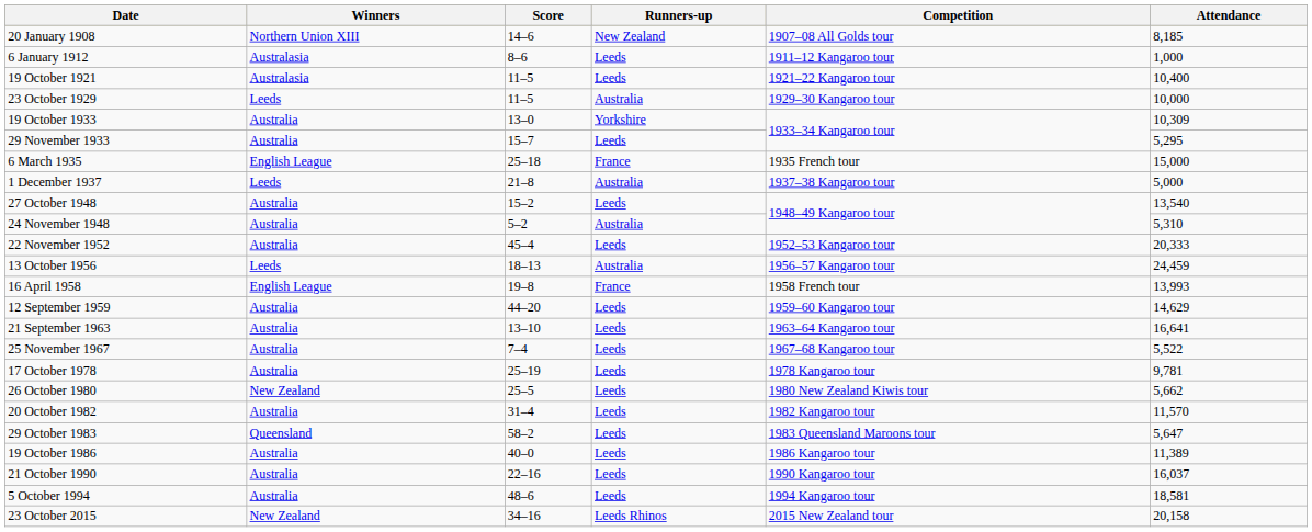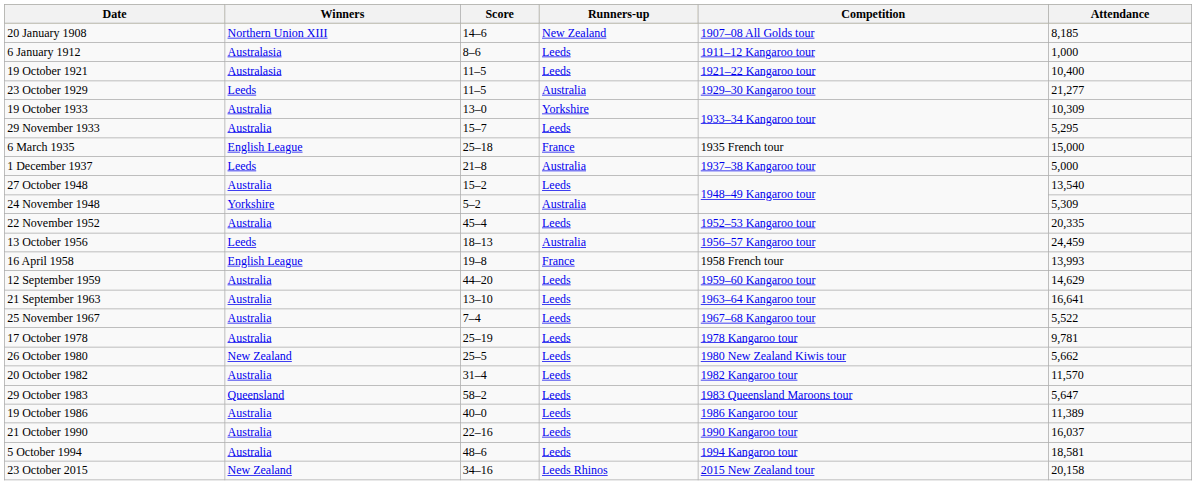 <table class="wikitable" width=100%>
 <tr bgcolor=#bdb76b>
 <th>Date</th>
 <th>Winners</th>
 <th>Score</th>
 <th>Runners-up</th>
 <th>Competition</th>
 <th>Attendance</th>
 </tr>
 <tr>
 <td>20 January 1908</td>
 <td> <a href='#'>Northern Union XIII</a></td>
 <td>14–6</td>
 <td> <a href='#'>New Zealand</a></td>
 <td><a href='#'>1907–08 All Golds tour</a></td>
 <td>8,185</td>
 </tr>
 <tr>
 <td>6 January 1912</td>
 <td><a href='#'>Australasia</a></td>
 <td>8–6</td>
 <td> <a href='#'>Leeds</a></td>
 <td><a href='#'>1911–12 Kangaroo tour</a></td>
 <td>1,000</td>
 </tr>
 <tr>
 <td>19 October 1921</td>
 <td><a href='#'>Australasia</a></td>
 <td>11–5</td>
 <td> <a href='#'>Leeds</a></td>
 <td><a href='#'>1921–22 Kangaroo tour</a></td>
 <td>10,400</td>
 </tr>
 <tr>
 <td>23 October 1929</td>
 <td> <a href='#'>Leeds</a></td>
 <td>11–5</td>
 <td> <a href='#'>Australia</a></td>
 <td><a href='#'>1929–30 Kangaroo tour</a></td>
-<td>10,000</td>
+<td>21,277</td>
 </tr>
 <tr>
 <td>19 October 1933</td>
 <td> <a href='#'>Australia</a></td>
 <td>13–0</td>
 <td> <a href='#'>Yorkshire</a></td>
 <td rowspan=2><a href='#'>1933–34 Kangaroo tour</a></td>
 <td>10,309</td>
 </tr>
 <tr>
 <td>29 November 1933</td>
 <td> <a href='#'>Australia</a></td>
 <td>15–7</td>
 <td> <a href='#'>Leeds</a></td>
 <td>5,295</td>
 </tr>
 <tr>
 <td>6 March 1935</td>
 <td> <a href='#'>English League</a></td>
 <td>25–18</td>
 <td> <a href='#'>France</a></td>
 <td>1935 French tour</td>
 <td>15,000</td>
 </tr>
 <tr>
 <td>1 December 1937</td>
 <td> <a href='#'>Leeds</a></td>
 <td>21–8</td>
 <td> <a href='#'>Australia</a></td>
 <td><a href='#'>1937–38 Kangaroo tour</a></td>
 <td>5,000</td>
 </tr>
 <tr>
 <td>27 October 1948</td>
 <td> <a href='#'>Australia</a></td>
 <td>15–2</td>
 <td> <a href='#'>Leeds</a></td>
 <td rowspan=2><a href='#'>1948–49 Kangaroo tour</a></td>
 <td>13,540</td>
 </tr>
 <tr>
 <td>24 November 1948</td>
-<td> <a href='#'>Australia</a></td>
+<td> <a href='#'>Yorkshire</a></td>
 <td>5–2</td>
 <td> <a href='#'>Australia</a></td>
-<td>5,310</td>
+<td>5,309</td>
 </tr>
 <tr>
 <td>22 November 1952</td>
 <td> <a href='#'>Australia</a></td>
 <td>45–4</td>
 <td> <a href='#'>Leeds</a></td>
 <td><a href='#'>1952–53 Kangaroo tour</a></td>
-<td>20,333</td>
+<td>20,335</td>
 </tr>
 <tr>
 <td>13 October 1956</td>
 <td> <a href='#'>Leeds</a></td>
 <td>18–13</td>
 <td> <a href='#'>Australia</a></td>
 <td><a href='#'>1956–57 Kangaroo tour</a></td>
 <td>24,459</td>
 </tr>
 <tr>
 <td>16 April 1958</td>
 <td> <a href='#'>English League</a></td>
 <td>19–8</td>
 <td> <a href='#'>France</a></td>
 <td>1958 French tour</td>
 <td>13,993</td>
 </tr>
 <tr>
 <td>12 September 1959</td>
 <td> <a href='#'>Australia</a></td>
 <td>44–20</td>
 <td> <a href='#'>Leeds</a></td>
 <td><a href='#'>1959–60 Kangaroo tour</a></td>
 <td>14,629</td>
 </tr>
 <tr>
 <td>21 September 1963</td>
 <td> <a href='#'>Australia</a></td>
 <td>13–10</td>
 <td> <a href='#'>Leeds</a></td>
 <td><a href='#'>1963–64 Kangaroo tour</a></td>
 <td>16,641</td>
 </tr>
 <tr>
 <td>25 November 1967</td>
 <td> <a href='#'>Australia</a></td>
 <td>7–4</td>
 <td> <a href='#'>Leeds</a></td>
 <td><a href='#'>1967–68 Kangaroo tour</a></td>
 <td>5,522</td>
 </tr>
 <tr>
 <td>17 October 1978</td>
 <td> <a href='#'>Australia</a></td>
 <td>25–19</td>
 <td> <a href='#'>Leeds</a></td>
 <td><a href='#'>1978 Kangaroo tour</a></td>
 <td>9,781</td>
 </tr>
 <tr>
 <td>26 October 1980</td>
 <td> <a href='#'>New Zealand</a></td>
 <td>25–5</td>
 <td> <a href='#'>Leeds</a></td>
 <td><a href='#'>1980 New Zealand Kiwis tour</a></td>
 <td>5,662</td>
 </tr>
 <tr>
 <td>20 October 1982</td>
 <td> <a href='#'>Australia</a></td>
 <td>31–4</td>
 <td> <a href='#'>Leeds</a></td>
 <td><a href='#'>1982 Kangaroo tour</a></td>
 <td>11,570</td>
 </tr>
 <tr>
 <td>29 October 1983</td>
 <td> <a href='#'>Queensland</a></td>
 <td>58–2</td>
 <td> <a href='#'>Leeds</a></td>
 <td><a href='#'>1983 Queensland Maroons tour</a></td>
 <td>5,647</td>
 </tr>
 <tr>
 <td>19 October 1986</td>
 <td> <a href='#'>Australia</a></td>
 <td>40–0</td>
 <td> <a href='#'>Leeds</a></td>
 <td><a href='#'>1986 Kangaroo tour</a></td>
 <td>11,389</td>
 </tr>
 <tr>
 <td>21 October 1990</td>
 <td> <a href='#'>Australia</a></td>
 <td>22–16</td>
 <td> <a href='#'>Leeds</a></td>
 <td><a href='#'>1990 Kangaroo tour</a></td>
 <td>16,037</td>
 </tr>
 <tr>
 <td>5 October 1994</td>
 <td> <a href='#'>Australia</a></td>
 <td>48–6</td>
 <td> <a href='#'>Leeds</a></td>
 <td><a href='#'>1994 Kangaroo tour</a></td>
 <td>18,581</td>
 </tr>
 <tr>
 <td>23 October 2015</td>
 <td> <a href='#'>New Zealand</a></td>
 <td>34–16</td>
 <td> <a href='#'>Leeds Rhinos</a></td>
 <td><a href='#'>2015 New Zealand tour</a></td>
 <td>20,158</td>
 </tr>
 </table>
